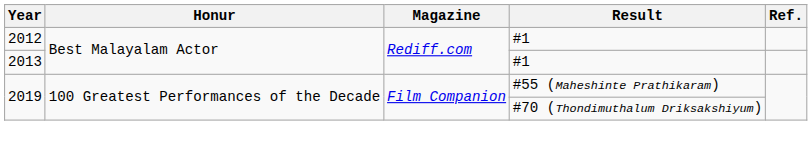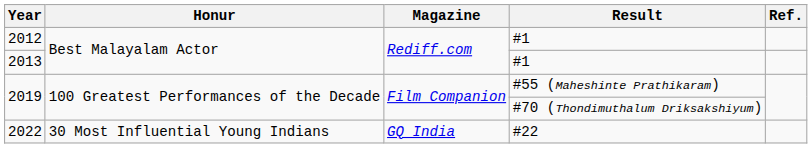 <table class="wikitable">
 <tr>
 <th>Year</th>
 <th>Honur</th>
 <th>Magazine</th>
 <th>Result</th>
 <th>Ref.</th>
 </tr>
 <tr>
 <td>2012</td>
 <td rowspan="2">Best Malayalam Actor</td>
 <td rowspan="2"><em><a href='#'>Rediff.com</a></em></td>
 <td>#1</td>
 <td></td>
 </tr>
 <tr>
 <td>2013</td>
 <td>#1</td>
 <td></td>
 </tr>
 <tr>
 <td rowspan="2">2019</td>
 <td rowspan="2">100 Greatest Performances of the Decade</td>
 <td rowspan="2"><em><a href='#'>Film Companion</a></em></td>
 <td>#55 (<small><em>Maheshinte Prathikaram</em></small>)</td>
 <td rowspan="2"></td>
 </tr>
 <tr>
 <td>#70 (<small><em>Thondimuthalum Driksakshiyum</em></small>)</td>
 </tr>
+<tr>
+<td>2022</td>
+<td>30 Most Influential Young Indians</td>
+<td><em><a href='#'>GQ India</a></em></td>
+<td>#22</td>
+<td></td>
+</tr>
 </table>
